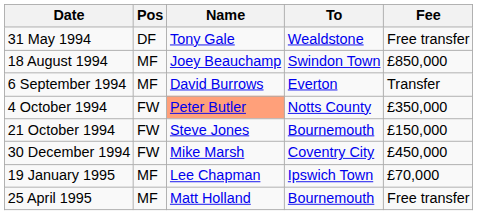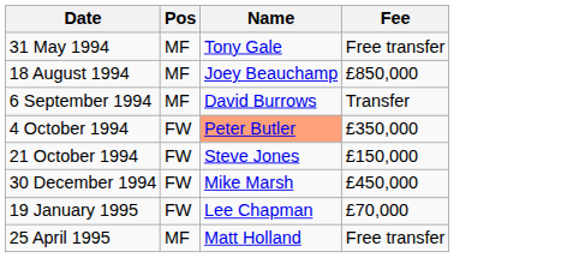 <table class="wikitable">
 <tr>
 <th>Date</th>
 <th>Pos</th>
 <th>Name</th>
-<th>To</th>
 <th>Fee</th>
 </tr>
 <tr>
 <td>31 May 1994</td>
-<td>DF</td>
+<td>MF</td>
 <td><a href='#'>Tony Gale</a></td>
-<td><a href='#'>Wealdstone</a></td>
 <td>Free transfer</td>
 </tr>
 <tr>
 <td>18 August 1994</td>
 <td>MF</td>
 <td><a href='#'>Joey Beauchamp</a></td>
-<td><a href='#'>Swindon Town</a></td>
 <td>£850,000</td>
 </tr>
 <tr>
 <td>6 September 1994</td>
 <td>MF</td>
 <td><a href='#'>David Burrows</a></td>
-<td><a href='#'>Everton</a></td>
 <td>Transfer</td>
 </tr>
 <tr>
 <td>4 October 1994</td>
 <td>FW</td>
 <td style="background: lightsalmon;"><a href='#'>Peter Butler</a></td>
-<td><a href='#'>Notts County</a></td>
 <td>£350,000</td>
 </tr>
 <tr>
 <td>21 October 1994</td>
 <td>FW</td>
 <td><a href='#'>Steve Jones</a></td>
-<td><a href='#'>Bournemouth</a></td>
 <td>£150,000</td>
 </tr>
 <tr>
 <td>30 December 1994</td>
 <td>FW</td>
 <td><a href='#'>Mike Marsh</a></td>
-<td><a href='#'>Coventry City</a></td>
 <td>£450,000</td>
 </tr>
 <tr>
 <td>19 January 1995</td>
-<td>MF</td>
+<td>FW</td>
 <td><a href='#'>Lee Chapman</a></td>
-<td><a href='#'>Ipswich Town</a></td>
 <td>£70,000</td>
 </tr>
 <tr>
 <td>25 April 1995</td>
 <td>MF</td>
 <td><a href='#'>Matt Holland</a></td>
-<td><a href='#'>Bournemouth</a></td>
 <td>Free transfer</td>
 </tr>
 </table>
